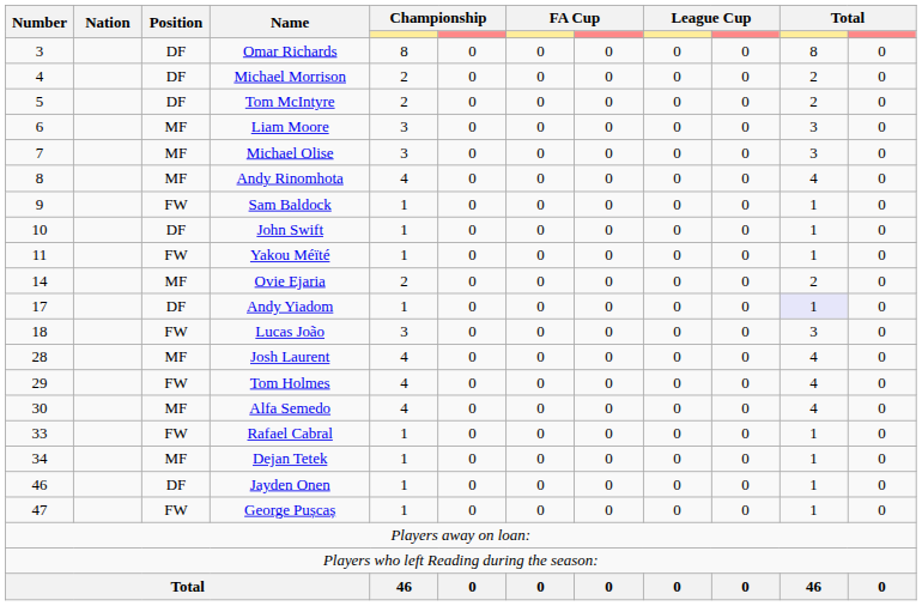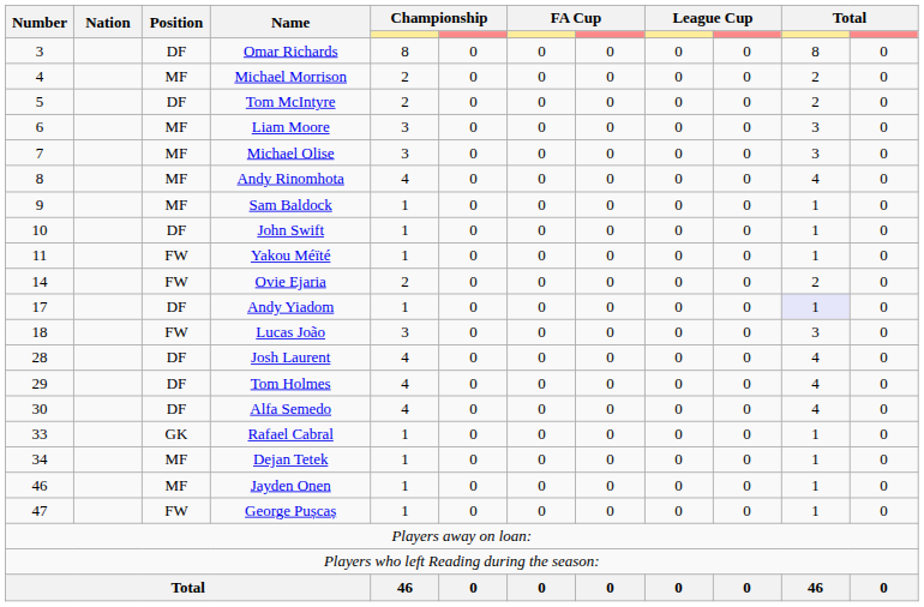 <table class="wikitable" style="font-size: 95%; text-align: center">
 <tr>
 <th rowspan=2 width=60>Number</th>
 <th rowspan=2 width=60>Nation</th>
 <th rowspan=2 width=60>Position</th>
 <th rowspan=2 width=150>Name</th>
 <th colspan=2>Championship</th>
 <th colspan=2>FA Cup</th>
 <th colspan=2>League Cup</th>
 <th colspan=2>Total</th>
 </tr>
 <tr>
 <th style="width:60px; background:#fe9;"></th>
 <th style="width:60px; background:#ff8888;"></th>
 <th style="width:60px; background:#fe9;"></th>
 <th style="width:60px; background:#ff8888;"></th>
 <th style="width:60px; background:#fe9;"></th>
 <th style="width:60px; background:#ff8888;"></th>
 <th style="width:60px; background:#fe9;"></th>
 <th style="width:60px; background:#ff8888;"></th>
 </tr>
 <tr>
 <td>3</td>
 <td></td>
 <td>DF</td>
 <td><a href='#'>Omar Richards</a></td>
 <td>8</td>
 <td>0</td>
 <td>0</td>
 <td>0</td>
 <td>0</td>
 <td>0</td>
 <td>8</td>
 <td>0</td>
 </tr>
 <tr>
 <td>4</td>
 <td></td>
-<td>DF</td>
+<td>MF</td>
 <td><a href='#'>Michael Morrison</a></td>
 <td>2</td>
 <td>0</td>
 <td>0</td>
 <td>0</td>
 <td>0</td>
 <td>0</td>
 <td>2</td>
 <td>0</td>
 </tr>
 <tr>
 <td>5</td>
 <td></td>
 <td>DF</td>
 <td><a href='#'>Tom McIntyre</a></td>
 <td>2</td>
 <td>0</td>
 <td>0</td>
 <td>0</td>
 <td>0</td>
 <td>0</td>
 <td>2</td>
 <td>0</td>
 </tr>
 <tr>
 <td>6</td>
 <td></td>
 <td>MF</td>
 <td><a href='#'>Liam Moore</a></td>
 <td>3</td>
 <td>0</td>
 <td>0</td>
 <td>0</td>
 <td>0</td>
 <td>0</td>
 <td>3</td>
 <td>0</td>
 </tr>
 <tr>
 <td>7</td>
 <td></td>
 <td>MF</td>
 <td><a href='#'>Michael Olise</a></td>
 <td>3</td>
 <td>0</td>
 <td>0</td>
 <td>0</td>
 <td>0</td>
 <td>0</td>
 <td>3</td>
 <td>0</td>
 </tr>
 <tr>
 <td>8</td>
 <td></td>
 <td>MF</td>
 <td><a href='#'>Andy Rinomhota</a></td>
 <td>4</td>
 <td>0</td>
 <td>0</td>
 <td>0</td>
 <td>0</td>
 <td>0</td>
 <td>4</td>
 <td>0</td>
 </tr>
 <tr>
 <td>9</td>
 <td></td>
-<td>FW</td>
+<td>MF</td>
 <td><a href='#'>Sam Baldock</a></td>
 <td>1</td>
 <td>0</td>
 <td>0</td>
 <td>0</td>
 <td>0</td>
 <td>0</td>
 <td>1</td>
 <td>0</td>
 </tr>
 <tr>
 <td>10</td>
 <td></td>
 <td>DF</td>
 <td><a href='#'>John Swift</a></td>
 <td>1</td>
 <td>0</td>
 <td>0</td>
 <td>0</td>
 <td>0</td>
 <td>0</td>
 <td>1</td>
 <td>0</td>
 </tr>
 <tr>
 <td>11</td>
 <td></td>
 <td>FW</td>
 <td><a href='#'>Yakou Méïté</a></td>
 <td>1</td>
 <td>0</td>
 <td>0</td>
 <td>0</td>
 <td>0</td>
 <td>0</td>
 <td>1</td>
 <td>0</td>
 </tr>
 <tr>
 <td>14</td>
 <td></td>
-<td>MF</td>
+<td>FW</td>
 <td><a href='#'>Ovie Ejaria</a></td>
 <td>2</td>
 <td>0</td>
 <td>0</td>
 <td>0</td>
 <td>0</td>
 <td>0</td>
 <td>2</td>
 <td>0</td>
 </tr>
 <tr>
 <td>17</td>
 <td></td>
 <td>DF</td>
 <td><a href='#'>Andy Yiadom</a></td>
 <td>1</td>
 <td>0</td>
 <td>0</td>
 <td>0</td>
 <td>0</td>
 <td>0</td>
 <td style="background: lavender;">1</td>
 <td>0</td>
 </tr>
 <tr>
 <td>18</td>
 <td></td>
 <td>FW</td>
 <td><a href='#'>Lucas João</a></td>
 <td>3</td>
 <td>0</td>
 <td>0</td>
 <td>0</td>
 <td>0</td>
 <td>0</td>
 <td>3</td>
 <td>0</td>
 </tr>
 <tr>
 <td>28</td>
 <td></td>
-<td>MF</td>
+<td>DF</td>
 <td><a href='#'>Josh Laurent</a></td>
 <td>4</td>
 <td>0</td>
 <td>0</td>
 <td>0</td>
 <td>0</td>
 <td>0</td>
 <td>4</td>
 <td>0</td>
 </tr>
 <tr>
 <td>29</td>
 <td></td>
-<td>FW</td>
+<td>DF</td>
 <td><a href='#'>Tom Holmes</a></td>
 <td>4</td>
 <td>0</td>
 <td>0</td>
 <td>0</td>
 <td>0</td>
 <td>0</td>
 <td>4</td>
 <td>0</td>
 </tr>
 <tr>
 <td>30</td>
 <td></td>
-<td>MF</td>
+<td>DF</td>
 <td><a href='#'>Alfa Semedo</a></td>
 <td>4</td>
 <td>0</td>
 <td>0</td>
 <td>0</td>
 <td>0</td>
 <td>0</td>
 <td>4</td>
 <td>0</td>
 </tr>
 <tr>
 <td>33</td>
 <td></td>
-<td>FW</td>
+<td>GK</td>
 <td><a href='#'>Rafael Cabral</a></td>
 <td>1</td>
 <td>0</td>
 <td>0</td>
 <td>0</td>
 <td>0</td>
 <td>0</td>
 <td>1</td>
 <td>0</td>
 </tr>
 <tr>
 <td>34</td>
 <td></td>
 <td>MF</td>
 <td><a href='#'>Dejan Tetek</a></td>
 <td>1</td>
 <td>0</td>
 <td>0</td>
 <td>0</td>
 <td>0</td>
 <td>0</td>
 <td>1</td>
 <td>0</td>
 </tr>
 <tr>
 <td>46</td>
 <td></td>
-<td>DF</td>
+<td>MF</td>
 <td><a href='#'>Jayden Onen</a></td>
 <td>1</td>
 <td>0</td>
 <td>0</td>
 <td>0</td>
 <td>0</td>
 <td>0</td>
 <td>1</td>
 <td>0</td>
 </tr>
 <tr>
 <td>47</td>
 <td></td>
 <td>FW</td>
 <td><a href='#'>George Pușcaș</a></td>
 <td>1</td>
 <td>0</td>
 <td>0</td>
 <td>0</td>
 <td>0</td>
 <td>0</td>
 <td>1</td>
 <td>0</td>
 </tr>
 <tr>
 <td colspan="13"><em>Players away on loan:</em></td>
 </tr>
 <tr>
 <td colspan="13"><em>Players who left Reading during the season:</em></td>
 </tr>
 <tr>
 <th colspan=4>Total</th>
 <th>46</th>
 <th>0</th>
 <th>0</th>
 <th>0</th>
 <th>0</th>
 <th>0</th>
 <th>46</th>
 <th>0</th>
 </tr>
 </table>
